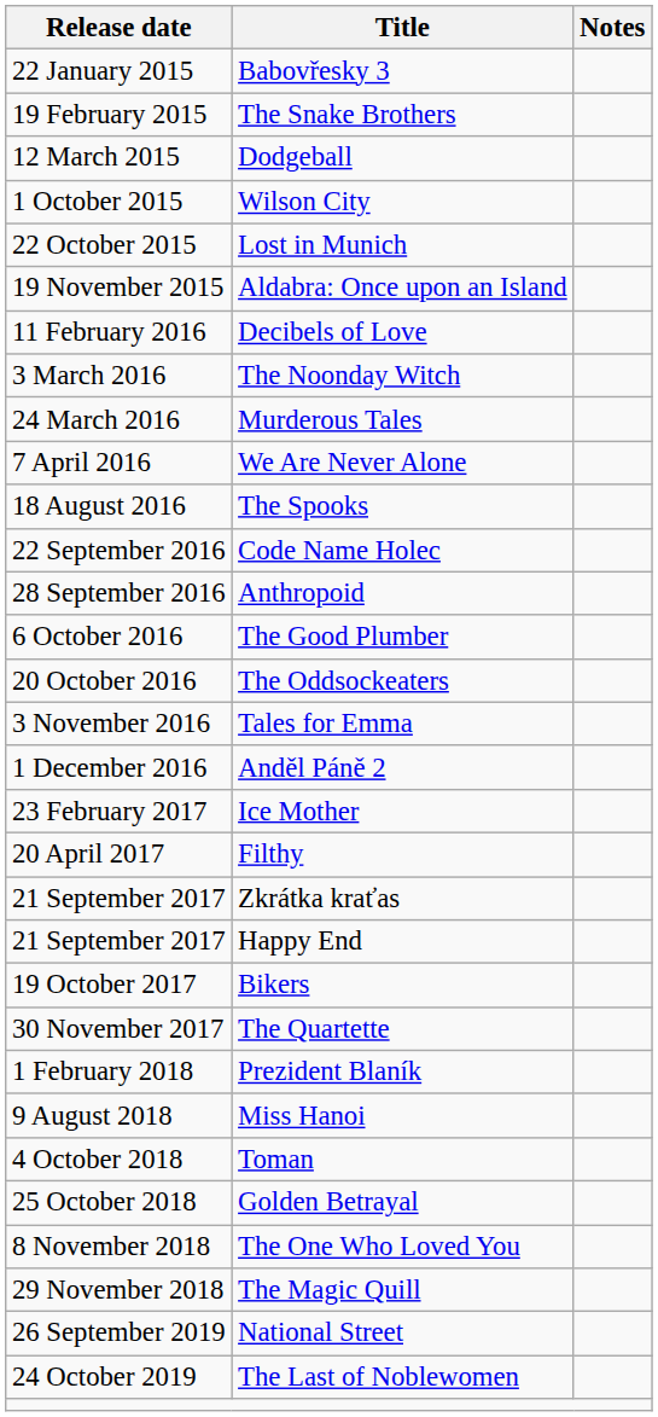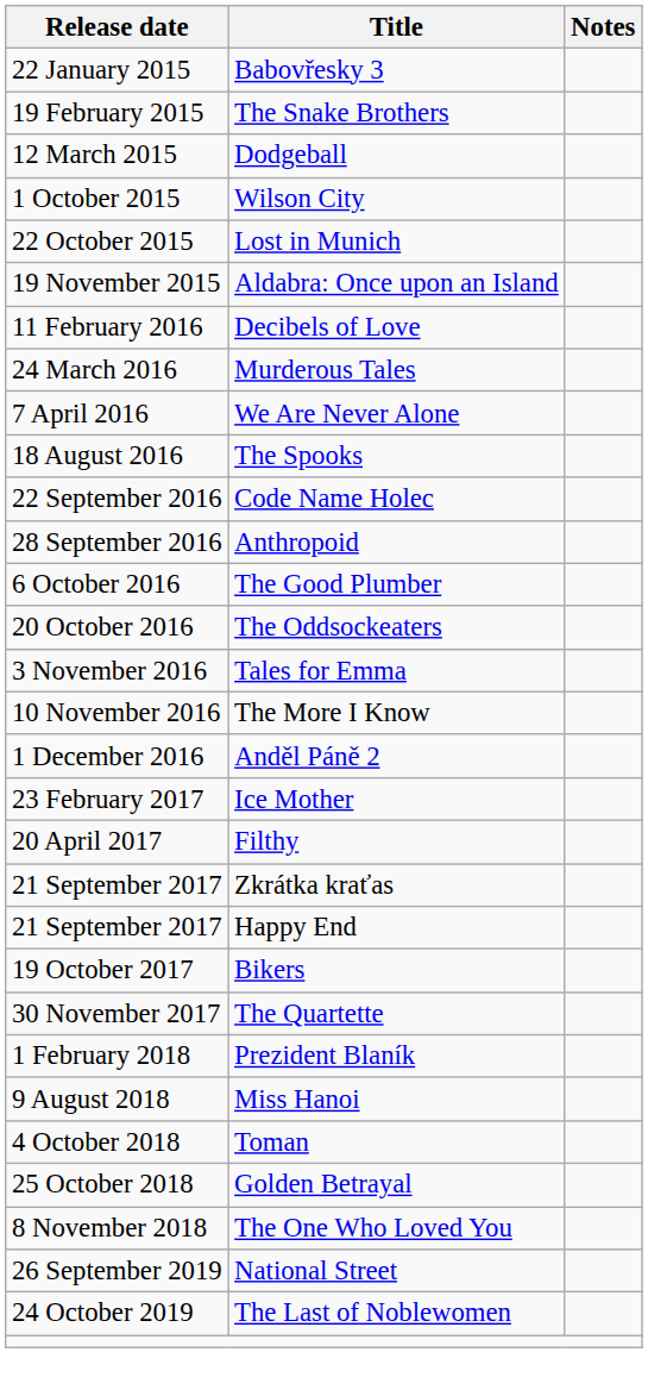 <table class="wikitable sortable">
 <tr>
 <th>Release date</th>
 <th>Title</th>
 <th>Notes</th>
 </tr>
 <tr>
 <td>22 January 2015</td>
 <td><a href='#'>Babovřesky 3</a></td>
 <td></td>
 </tr>
 <tr>
 <td>19 February 2015</td>
 <td><a href='#'>The Snake Brothers</a></td>
 <td></td>
 </tr>
 <tr>
 <td>12 March 2015</td>
 <td><a href='#'>Dodgeball</a></td>
 <td></td>
 </tr>
 <tr>
 <td>1 October 2015</td>
 <td><a href='#'>Wilson City</a></td>
 <td></td>
 </tr>
 <tr>
 <td>22 October 2015</td>
 <td><a href='#'>Lost in Munich</a></td>
 <td></td>
 </tr>
 <tr>
 <td>19 November 2015</td>
 <td><a href='#'>Aldabra: Once upon an Island</a></td>
 <td></td>
 </tr>
 <tr>
 <td>11 February 2016</td>
 <td><a href='#'>Decibels of Love</a></td>
 <td></td>
 </tr>
 <tr>
-<td>3 March 2016</td>
-<td><a href='#'>The Noonday Witch</a></td>
-<td></td>
-</tr>
-<tr>
 <td>24 March 2016</td>
 <td><a href='#'>Murderous Tales</a></td>
 <td></td>
 </tr>
 <tr>
 <td>7 April 2016</td>
 <td><a href='#'>We Are Never Alone</a></td>
 <td></td>
 </tr>
 <tr>
 <td>18 August 2016</td>
 <td><a href='#'>The Spooks</a></td>
 <td></td>
 </tr>
 <tr>
 <td>22 September 2016</td>
 <td><a href='#'>Code Name Holec</a></td>
 <td></td>
 </tr>
 <tr>
 <td>28 September 2016</td>
 <td><a href='#'>Anthropoid</a></td>
 <td></td>
 </tr>
 <tr>
 <td>6 October 2016</td>
 <td><a href='#'>The Good Plumber</a></td>
 <td></td>
 </tr>
 <tr>
 <td>20 October 2016</td>
 <td><a href='#'>The Oddsockeaters</a></td>
 <td></td>
 </tr>
 <tr>
 <td>3 November 2016</td>
 <td><a href='#'>Tales for Emma</a></td>
+<td></td>
+</tr>
+<tr>
+<td>10 November 2016</td>
+<td>The More I Know</td>
 <td></td>
 </tr>
 <tr>
 <td>1 December 2016</td>
 <td><a href='#'>Anděl Páně 2</a></td>
 <td></td>
 </tr>
 <tr>
 <td>23 February 2017</td>
 <td><a href='#'>Ice Mother</a></td>
 <td></td>
 </tr>
 <tr>
 <td>20 April 2017</td>
 <td><a href='#'>Filthy</a></td>
 <td></td>
 </tr>
 <tr>
 <td>21 September 2017</td>
 <td>Zkrátka kraťas</td>
 <td></td>
 </tr>
 <tr>
 <td>21 September 2017</td>
 <td>Happy End</td>
 <td></td>
 </tr>
 <tr>
 <td>19 October 2017</td>
 <td><a href='#'>Bikers</a></td>
 <td></td>
 </tr>
 <tr>
 <td>30 November 2017</td>
 <td><a href='#'>The Quartette</a></td>
 <td></td>
 </tr>
 <tr>
 <td>1 February 2018</td>
 <td><a href='#'>Prezident Blaník</a></td>
 <td></td>
 </tr>
 <tr>
 <td>9 August 2018</td>
 <td><a href='#'>Miss Hanoi</a></td>
 <td></td>
 </tr>
 <tr>
 <td>4 October 2018</td>
 <td><a href='#'>Toman</a></td>
 <td></td>
 </tr>
 <tr>
 <td>25 October 2018</td>
 <td><a href='#'>Golden Betrayal</a></td>
 <td></td>
 </tr>
 <tr>
 <td>8 November 2018</td>
 <td><a href='#'>The One Who Loved You</a></td>
 <td></td>
 </tr>
 <tr>
-<td>29 November 2018</td>
-<td><a href='#'>The Magic Quill</a></td>
-<td></td>
-</tr>
-<tr>
 <td>26 September 2019</td>
 <td><a href='#'>National Street</a></td>
 <td></td>
 </tr>
 <tr>
 <td>24 October 2019</td>
 <td><a href='#'>The Last of Noblewomen</a></td>
 <td></td>
 </tr>
 <tr>
 <td colspan="3"></td>
 </tr>
 </table>
